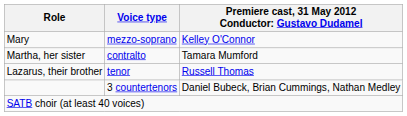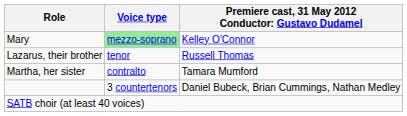 <table class="wikitable">
 <tr>
 <th>Role</th>
 <th><a href='#'>Voice type</a></th>
 <th>Premiere cast, 31 May 2012<br>Conductor: <a href='#'>Gustavo Dudamel</a></th>
 </tr>
 <tr>
 <td>Mary</td>
-<td><a href='#'>mezzo-soprano</a></td>
+<td style="background: lightgreen;"><a href='#'>mezzo-soprano</a></td>
 <td><a href='#'>Kelley O'Connor</a></td>
+</tr>
+<tr>
+<td>Lazarus, their brother</td>
+<td><a href='#'>tenor</a></td>
+<td><a href='#'>Russell Thomas</a></td>
 </tr>
 <tr>
 <td>Martha, her sister</td>
 <td><a href='#'>contralto</a></td>
 <td>Tamara Mumford</td>
-</tr>
-<tr>
-<td>Lazarus, their brother</td>
-<td><a href='#'>tenor</a></td>
-<td><a href='#'>Russell Thomas</a></td>
 </tr>
 <tr>
 <td> </td>
 <td>3 <a href='#'>countertenors</a></td>
 <td>Daniel Bubeck, Brian Cummings, Nathan Medley</td>
 </tr>
 <tr>
 <td colspan=3><a href='#'>SATB</a> choir (at least 40 voices)</td>
 </tr>
 </table>
